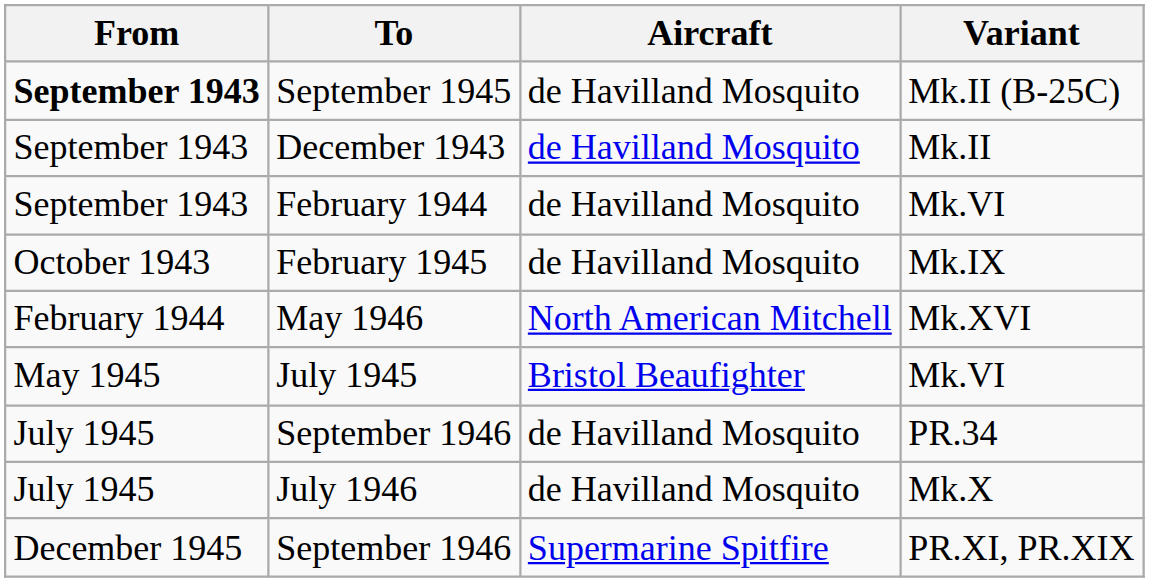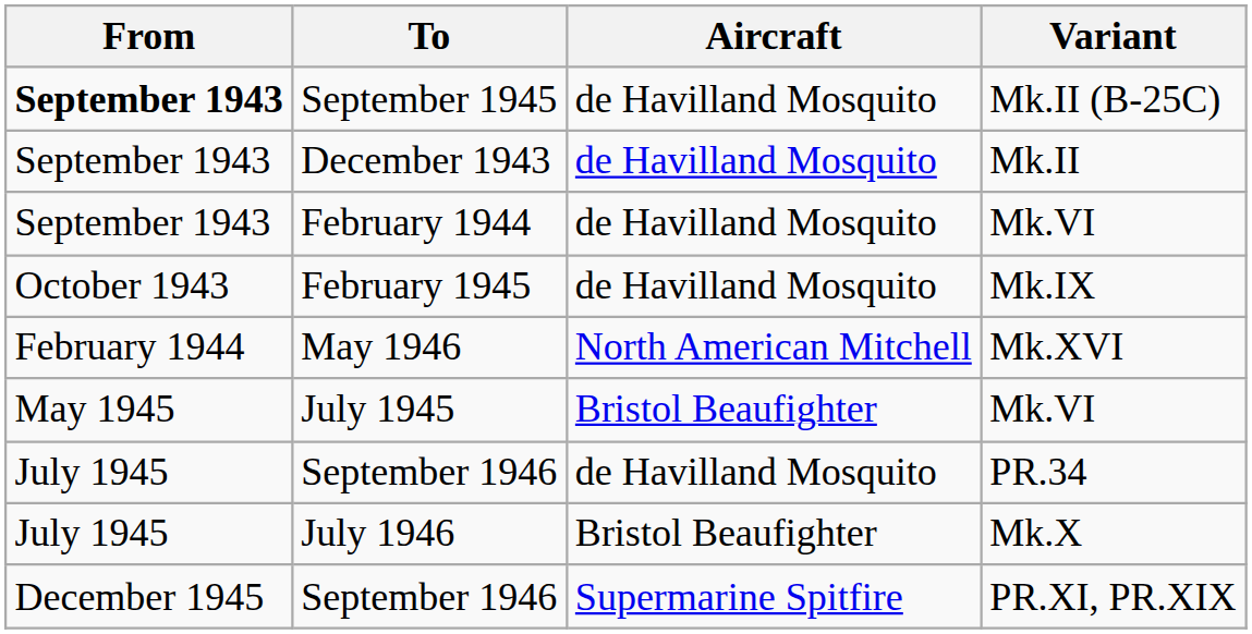 <table class="wikitable">
 <tr>
 <th>From</th>
 <th>To</th>
 <th>Aircraft</th>
 <th>Variant</th>
 </tr>
 <tr>
 <td><strong>September 1943</strong></td>
 <td>September 1945</td>
 <td>de Havilland Mosquito</td>
 <td>Mk.II (B-25C)</td>
 </tr>
 <tr>
 <td>September 1943</td>
 <td>December 1943</td>
 <td><a href='#'>de Havilland Mosquito</a></td>
 <td>Mk.II</td>
 </tr>
 <tr>
 <td>September 1943</td>
 <td>February 1944</td>
 <td>de Havilland Mosquito</td>
 <td>Mk.VI</td>
 </tr>
 <tr>
 <td>October 1943</td>
 <td>February 1945</td>
 <td>de Havilland Mosquito</td>
 <td>Mk.IX</td>
 </tr>
 <tr>
 <td>February 1944</td>
 <td>May 1946</td>
 <td><a href='#'>North American Mitchell</a></td>
 <td>Mk.XVI</td>
 </tr>
 <tr>
 <td>May 1945</td>
 <td>July 1945</td>
 <td><a href='#'>Bristol Beaufighter</a></td>
 <td>Mk.VI</td>
 </tr>
 <tr>
 <td>July 1945</td>
 <td>September 1946</td>
 <td>de Havilland Mosquito</td>
 <td>PR.34</td>
 </tr>
 <tr>
 <td>July 1945</td>
 <td>July 1946</td>
-<td>de Havilland Mosquito</td>
+<td>Bristol Beaufighter</td>
 <td>Mk.X</td>
 </tr>
 <tr>
 <td>December 1945</td>
 <td>September 1946</td>
 <td><a href='#'>Supermarine Spitfire</a></td>
 <td>PR.XI, PR.XIX</td>
 </tr>
 </table>
